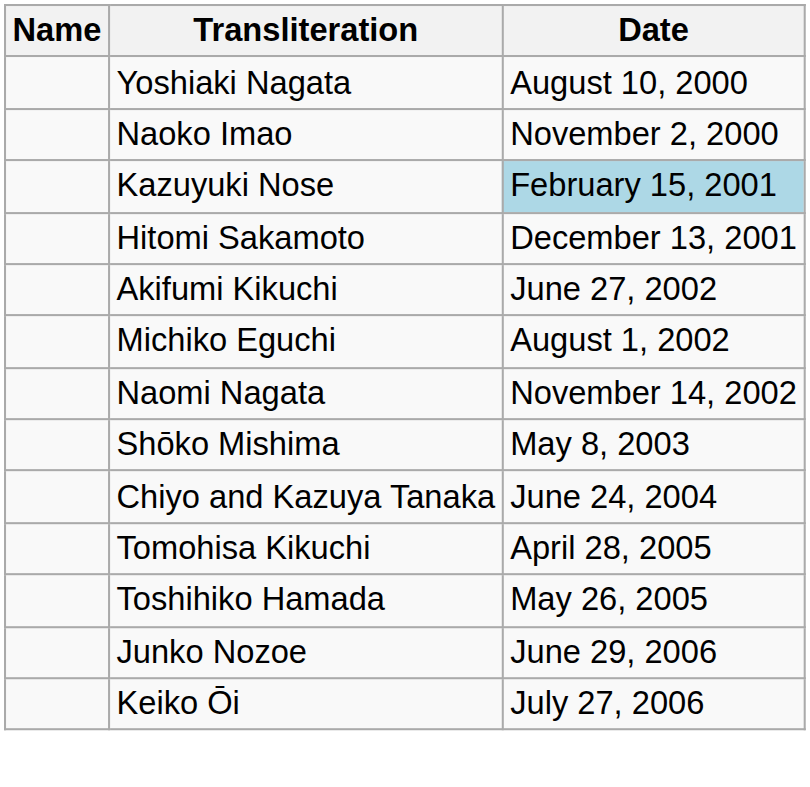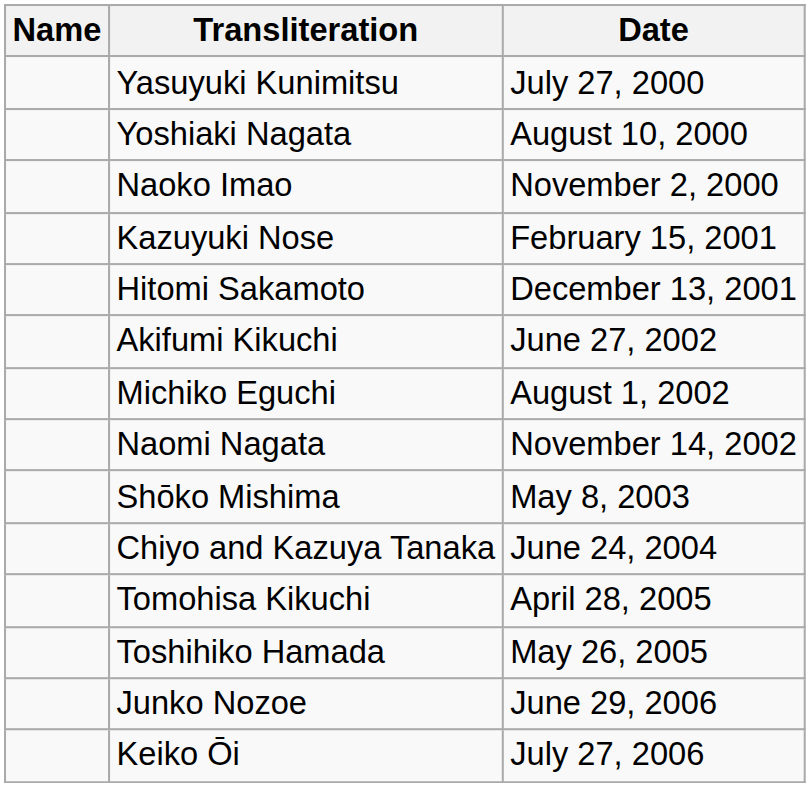 <table class="wikitable" border="1">
 <tr>
 <th>Name</th>
 <th>Transliteration</th>
 <th>Date</th>
+</tr>
+<tr>
+<td></td>
+<td>Yasuyuki Kunimitsu</td>
+<td>July 27, 2000</td>
 </tr>
 <tr>
 <td></td>
 <td>Yoshiaki Nagata</td>
 <td>August 10, 2000</td>
 </tr>
 <tr>
 <td></td>
 <td>Naoko Imao</td>
 <td>November 2, 2000</td>
 </tr>
 <tr>
 <td></td>
 <td>Kazuyuki Nose</td>
-<td style="background: lightblue;">February 15, 2001</td>
+<td>February 15, 2001</td>
 </tr>
 <tr>
 <td></td>
 <td>Hitomi Sakamoto</td>
 <td>December 13, 2001</td>
 </tr>
 <tr>
 <td></td>
 <td>Akifumi Kikuchi</td>
 <td>June 27, 2002</td>
 </tr>
 <tr>
 <td></td>
 <td>Michiko Eguchi</td>
 <td>August 1, 2002</td>
 </tr>
 <tr>
 <td></td>
 <td>Naomi Nagata</td>
 <td>November 14, 2002</td>
 </tr>
 <tr>
 <td></td>
 <td>Shōko Mishima</td>
 <td>May 8, 2003</td>
 </tr>
 <tr>
 <td></td>
 <td>Chiyo and Kazuya Tanaka</td>
 <td>June 24, 2004</td>
 </tr>
 <tr>
 <td></td>
 <td>Tomohisa Kikuchi</td>
 <td>April 28, 2005</td>
 </tr>
 <tr>
 <td></td>
 <td>Toshihiko Hamada</td>
 <td>May 26, 2005</td>
 </tr>
 <tr>
 <td></td>
 <td>Junko Nozoe</td>
 <td>June 29, 2006</td>
 </tr>
 <tr>
 <td></td>
 <td>Keiko Ōi</td>
 <td>July 27, 2006</td>
 </tr>
 </table>
